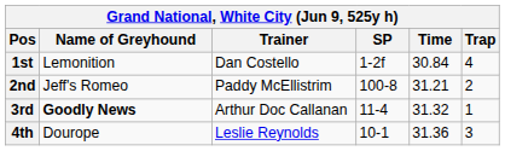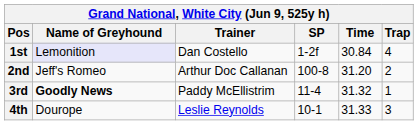 <table class="wikitable">
 <tr>
 <th colspan="6"><a href='#'>Grand National</a>, <a href='#'>White City</a> (Jun 9, 525y h)</th>
 </tr>
 <tr>
 <th width=30>Pos</th>
 <th width=180>Name of Greyhound</th>
 <th width=150>Trainer</th>
 <th width=50>SP</th>
 <th width=50>Time</th>
 <th width=30>Trap</th>
 </tr>
 <tr>
 <th>1st</th>
-<td>Lemonition</td>
+<td style="background: lavender;">Lemonition</td>
 <td>Dan Costello</td>
 <td>1-2f</td>
 <td>30.84</td>
 <td>4</td>
 </tr>
 <tr>
 <th>2nd</th>
 <td>Jeff's Romeo</td>
-<td>Paddy McEllistrim</td>
+<td>Arthur Doc Callanan</td>
 <td>100-8</td>
-<td>31.21</td>
+<td>31.20</td>
 <td>2</td>
 </tr>
 <tr>
 <th>3rd</th>
 <td><strong>Goodly News</strong></td>
-<td>Arthur Doc Callanan</td>
+<td>Paddy McEllistrim</td>
 <td>11-4</td>
 <td>31.32</td>
 <td>1</td>
 </tr>
 <tr>
 <th>4th</th>
 <td>Dourope</td>
 <td><a href='#'>Leslie Reynolds</a></td>
 <td>10-1</td>
-<td>31.36</td>
+<td>31.33</td>
 <td>3</td>
 </tr>
 </table>
